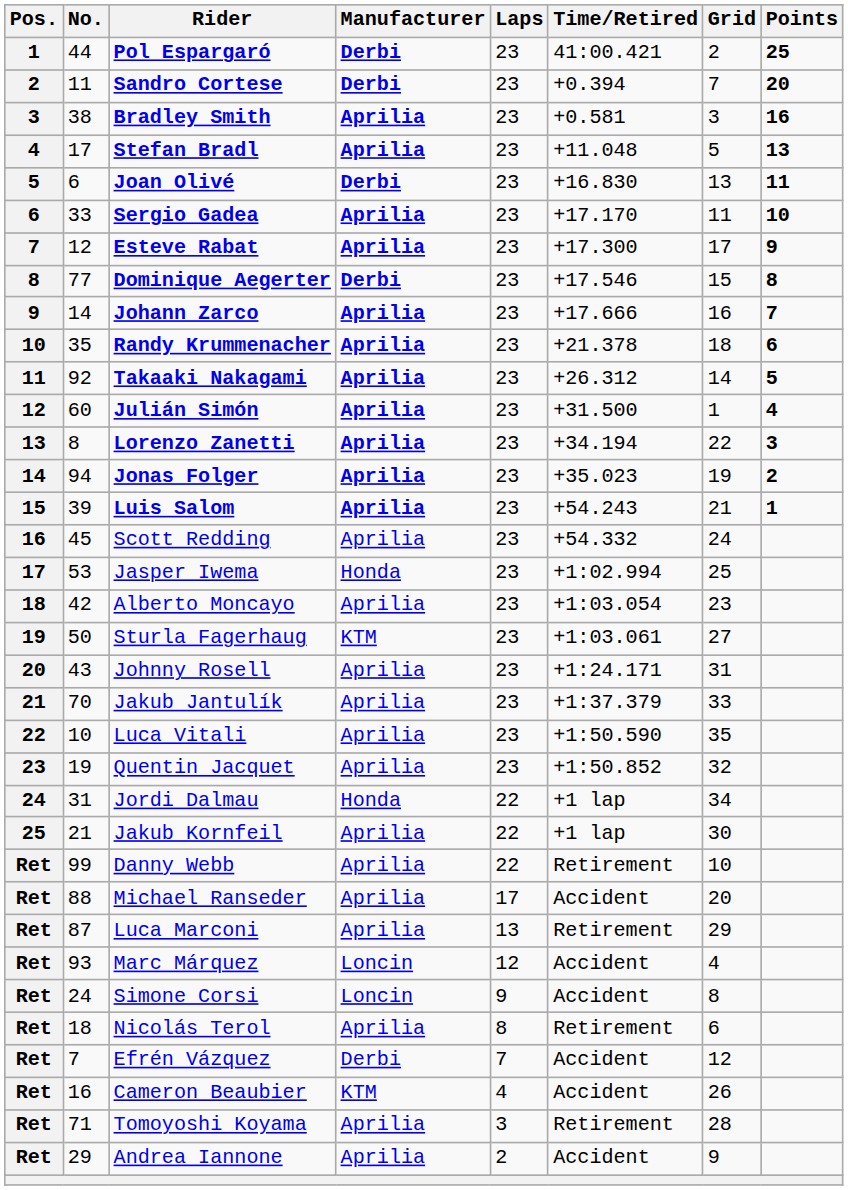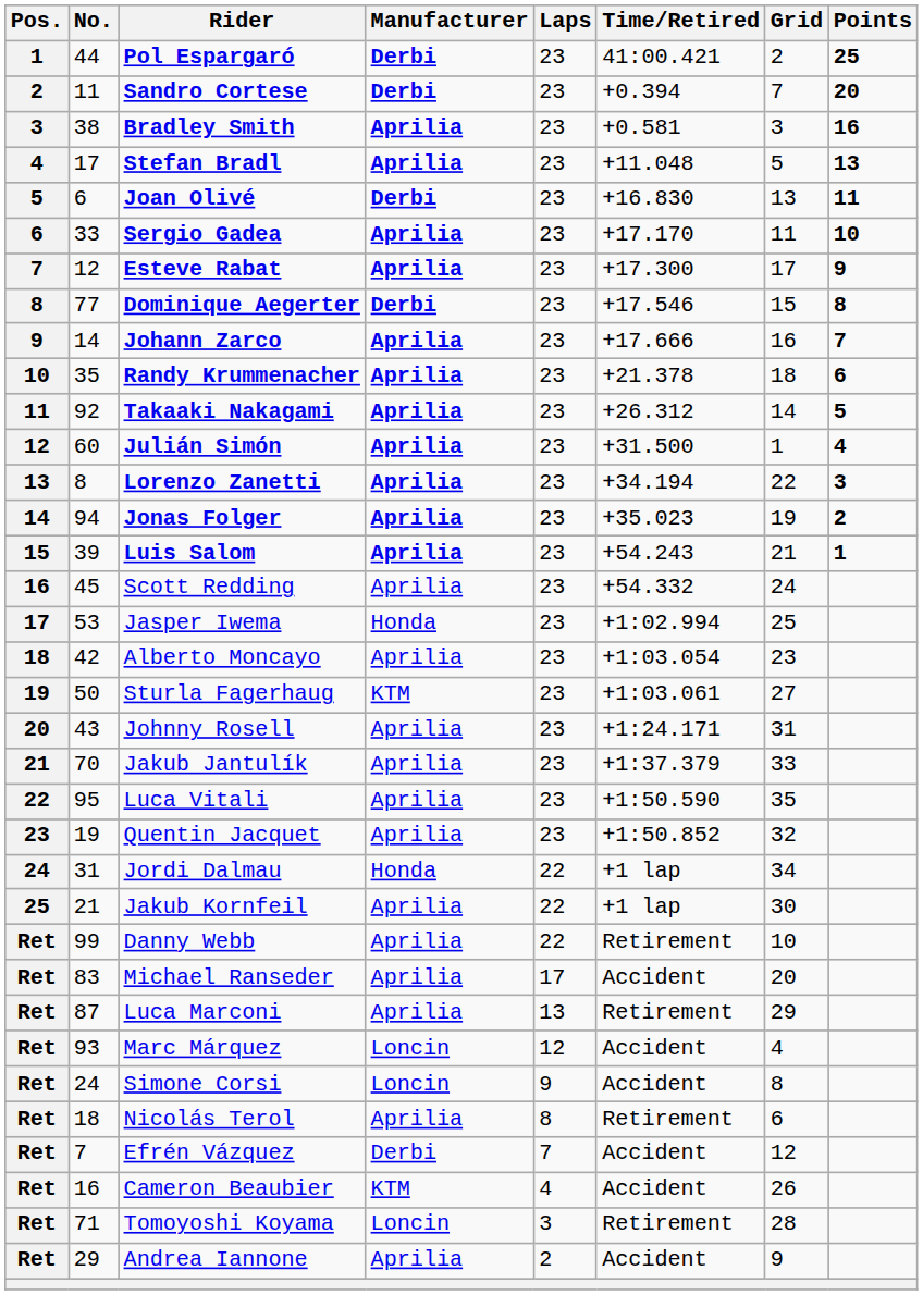 <table class="wikitable" style="font-size: 95%;">
 <tr>
 <th>Pos.</th>
 <th>No.</th>
 <th>Rider</th>
 <th>Manufacturer</th>
 <th>Laps</th>
 <th>Time/Retired</th>
 <th>Grid</th>
 <th>Points</th>
 </tr>
 <tr>
 <th>1</th>
 <td>44</td>
 <td> <strong><a href='#'>Pol Espargaró</a></strong></td>
 <td><strong><a href='#'>Derbi</a></strong></td>
 <td>23</td>
 <td>41:00.421</td>
 <td>2</td>
 <td><strong>25</strong></td>
 </tr>
 <tr>
 <th>2</th>
 <td>11</td>
 <td> <strong><a href='#'>Sandro Cortese</a></strong></td>
 <td><strong><a href='#'>Derbi</a></strong></td>
 <td>23</td>
 <td>+0.394</td>
 <td>7</td>
 <td><strong>20</strong></td>
 </tr>
 <tr>
 <th>3</th>
 <td>38</td>
 <td> <strong><a href='#'>Bradley Smith</a></strong></td>
 <td><strong><a href='#'>Aprilia</a></strong></td>
 <td>23</td>
 <td>+0.581</td>
 <td>3</td>
 <td><strong>16</strong></td>
 </tr>
 <tr>
 <th>4</th>
 <td>17</td>
 <td> <strong><a href='#'>Stefan Bradl</a></strong></td>
 <td><strong><a href='#'>Aprilia</a></strong></td>
 <td>23</td>
 <td>+11.048</td>
 <td>5</td>
 <td><strong>13</strong></td>
 </tr>
 <tr>
 <th>5</th>
 <td>6</td>
 <td> <strong><a href='#'>Joan Olivé</a></strong></td>
 <td><strong><a href='#'>Derbi</a></strong></td>
 <td>23</td>
 <td>+16.830</td>
 <td>13</td>
 <td><strong>11</strong></td>
 </tr>
 <tr>
 <th>6</th>
 <td>33</td>
 <td> <strong><a href='#'>Sergio Gadea</a></strong></td>
 <td><strong><a href='#'>Aprilia</a></strong></td>
 <td>23</td>
 <td>+17.170</td>
 <td>11</td>
 <td><strong>10</strong></td>
 </tr>
 <tr>
 <th>7</th>
 <td>12</td>
 <td> <strong><a href='#'>Esteve Rabat</a></strong></td>
 <td><strong><a href='#'>Aprilia</a></strong></td>
 <td>23</td>
 <td>+17.300</td>
 <td>17</td>
 <td><strong>9</strong></td>
 </tr>
 <tr>
 <th>8</th>
 <td>77</td>
 <td> <strong><a href='#'>Dominique Aegerter</a></strong></td>
 <td><strong><a href='#'>Derbi</a></strong></td>
 <td>23</td>
 <td>+17.546</td>
 <td>15</td>
 <td><strong>8</strong></td>
 </tr>
 <tr>
 <th>9</th>
 <td>14</td>
 <td> <strong><a href='#'>Johann Zarco</a></strong></td>
 <td><strong><a href='#'>Aprilia</a></strong></td>
 <td>23</td>
 <td>+17.666</td>
 <td>16</td>
 <td><strong>7</strong></td>
 </tr>
 <tr>
 <th>10</th>
 <td>35</td>
 <td> <strong><a href='#'>Randy Krummenacher</a></strong></td>
 <td><strong><a href='#'>Aprilia</a></strong></td>
 <td>23</td>
 <td>+21.378</td>
 <td>18</td>
 <td><strong>6</strong></td>
 </tr>
 <tr>
 <th>11</th>
 <td>92</td>
 <td> <strong><a href='#'>Takaaki Nakagami</a></strong></td>
 <td><strong><a href='#'>Aprilia</a></strong></td>
 <td>23</td>
 <td>+26.312</td>
 <td>14</td>
 <td><strong>5</strong></td>
 </tr>
 <tr>
 <th>12</th>
 <td>60</td>
 <td> <strong><a href='#'>Julián Simón</a></strong></td>
 <td><strong><a href='#'>Aprilia</a></strong></td>
 <td>23</td>
 <td>+31.500</td>
 <td>1</td>
 <td><strong>4</strong></td>
 </tr>
 <tr>
 <th>13</th>
 <td>8</td>
 <td> <strong><a href='#'>Lorenzo Zanetti</a></strong></td>
 <td><strong><a href='#'>Aprilia</a></strong></td>
 <td>23</td>
 <td>+34.194</td>
 <td>22</td>
 <td><strong>3</strong></td>
 </tr>
 <tr>
 <th>14</th>
 <td>94</td>
 <td> <strong><a href='#'>Jonas Folger</a></strong></td>
 <td><strong><a href='#'>Aprilia</a></strong></td>
 <td>23</td>
 <td>+35.023</td>
 <td>19</td>
 <td><strong>2</strong></td>
 </tr>
 <tr>
 <th>15</th>
 <td>39</td>
 <td> <strong><a href='#'>Luis Salom</a></strong></td>
 <td><strong><a href='#'>Aprilia</a></strong></td>
 <td>23</td>
 <td>+54.243</td>
 <td>21</td>
 <td><strong>1</strong></td>
 </tr>
 <tr>
 <th>16</th>
 <td>45</td>
 <td> <a href='#'>Scott Redding</a></td>
 <td><a href='#'>Aprilia</a></td>
 <td>23</td>
 <td>+54.332</td>
 <td>24</td>
 <td></td>
 </tr>
 <tr>
 <th>17</th>
 <td>53</td>
 <td> <a href='#'>Jasper Iwema</a></td>
 <td><a href='#'>Honda</a></td>
 <td>23</td>
 <td>+1:02.994</td>
 <td>25</td>
 <td></td>
 </tr>
 <tr>
 <th>18</th>
 <td>42</td>
 <td> <a href='#'>Alberto Moncayo</a></td>
 <td><a href='#'>Aprilia</a></td>
 <td>23</td>
 <td>+1:03.054</td>
 <td>23</td>
 <td></td>
 </tr>
 <tr>
 <th>19</th>
 <td>50</td>
 <td> <a href='#'>Sturla Fagerhaug</a></td>
 <td><a href='#'>KTM</a></td>
 <td>23</td>
 <td>+1:03.061</td>
 <td>27</td>
 <td></td>
 </tr>
 <tr>
 <th>20</th>
 <td>43</td>
 <td> <a href='#'>Johnny Rosell</a></td>
 <td><a href='#'>Aprilia</a></td>
 <td>23</td>
 <td>+1:24.171</td>
 <td>31</td>
 <td></td>
 </tr>
 <tr>
 <th>21</th>
 <td>70</td>
 <td> <a href='#'>Jakub Jantulík</a></td>
 <td><a href='#'>Aprilia</a></td>
 <td>23</td>
 <td>+1:37.379</td>
 <td>33</td>
 <td></td>
 </tr>
 <tr>
 <th>22</th>
-<td>10</td>
+<td>95</td>
 <td> <a href='#'>Luca Vitali</a></td>
 <td><a href='#'>Aprilia</a></td>
 <td>23</td>
 <td>+1:50.590</td>
 <td>35</td>
 <td></td>
 </tr>
 <tr>
 <th>23</th>
 <td>19</td>
 <td> <a href='#'>Quentin Jacquet</a></td>
 <td><a href='#'>Aprilia</a></td>
 <td>23</td>
 <td>+1:50.852</td>
 <td>32</td>
 <td></td>
 </tr>
 <tr>
 <th>24</th>
 <td>31</td>
 <td> <a href='#'>Jordi Dalmau</a></td>
 <td><a href='#'>Honda</a></td>
 <td>22</td>
 <td>+1 lap</td>
 <td>34</td>
 <td></td>
 </tr>
 <tr>
 <th>25</th>
 <td>21</td>
 <td> <a href='#'>Jakub Kornfeil</a></td>
 <td><a href='#'>Aprilia</a></td>
 <td>22</td>
 <td>+1 lap</td>
 <td>30</td>
 <td></td>
 </tr>
 <tr>
 <th>Ret</th>
 <td>99</td>
 <td> <a href='#'>Danny Webb</a></td>
 <td><a href='#'>Aprilia</a></td>
 <td>22</td>
 <td>Retirement</td>
 <td>10</td>
 <td></td>
 </tr>
 <tr>
 <th>Ret</th>
-<td>88</td>
+<td>83</td>
 <td> <a href='#'>Michael Ranseder</a></td>
 <td><a href='#'>Aprilia</a></td>
 <td>17</td>
 <td>Accident</td>
 <td>20</td>
 <td></td>
 </tr>
 <tr>
 <th>Ret</th>
 <td>87</td>
 <td> <a href='#'>Luca Marconi</a></td>
 <td><a href='#'>Aprilia</a></td>
 <td>13</td>
 <td>Retirement</td>
 <td>29</td>
 <td></td>
 </tr>
 <tr>
 <th>Ret</th>
 <td>93</td>
 <td> <a href='#'>Marc Márquez</a></td>
 <td><a href='#'>Loncin</a></td>
 <td>12</td>
 <td>Accident</td>
 <td>4</td>
 <td></td>
 </tr>
 <tr>
 <th>Ret</th>
 <td>24</td>
 <td> <a href='#'>Simone Corsi</a></td>
 <td><a href='#'>Loncin</a></td>
 <td>9</td>
 <td>Accident</td>
 <td>8</td>
 <td></td>
 </tr>
 <tr>
 <th>Ret</th>
 <td>18</td>
 <td> <a href='#'>Nicolás Terol</a></td>
 <td><a href='#'>Aprilia</a></td>
 <td>8</td>
 <td>Retirement</td>
 <td>6</td>
 <td></td>
 </tr>
 <tr>
 <th>Ret</th>
 <td>7</td>
 <td> <a href='#'>Efrén Vázquez</a></td>
 <td><a href='#'>Derbi</a></td>
 <td>7</td>
 <td>Accident</td>
 <td>12</td>
 <td></td>
 </tr>
 <tr>
 <th>Ret</th>
 <td>16</td>
 <td> <a href='#'>Cameron Beaubier</a></td>
 <td><a href='#'>KTM</a></td>
 <td>4</td>
 <td>Accident</td>
 <td>26</td>
 <td></td>
 </tr>
 <tr>
 <th>Ret</th>
 <td>71</td>
 <td> <a href='#'>Tomoyoshi Koyama</a></td>
-<td><a href='#'>Aprilia</a></td>
+<td><a href='#'>Loncin</a></td>
 <td>3</td>
 <td>Retirement</td>
 <td>28</td>
 <td></td>
 </tr>
 <tr>
 <th>Ret</th>
 <td>29</td>
 <td> <a href='#'>Andrea Iannone</a></td>
 <td><a href='#'>Aprilia</a></td>
 <td>2</td>
 <td>Accident</td>
 <td>9</td>
 <td></td>
 </tr>
 <tr>
 <th colspan=8></th>
 </tr>
 </table>
